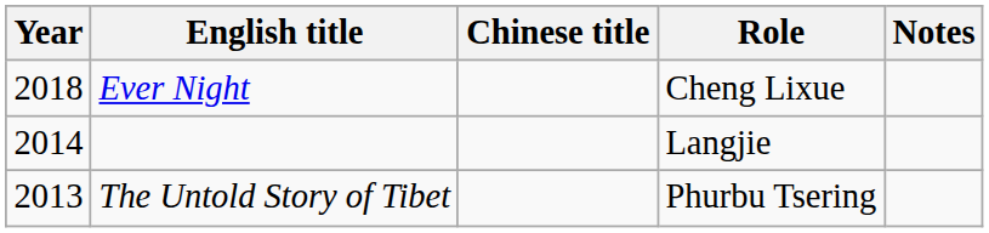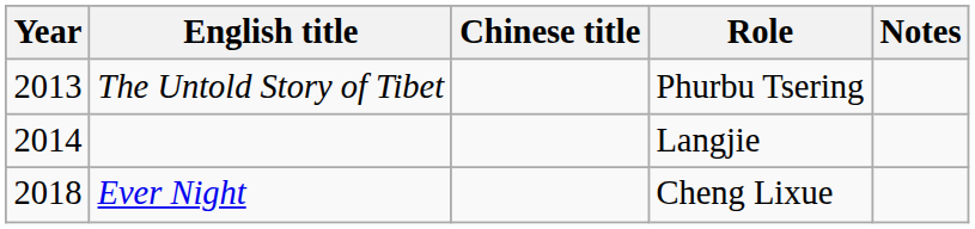 <table class="wikitable">
 <tr>
 <th>Year</th>
 <th>English title</th>
 <th>Chinese title</th>
 <th>Role</th>
 <th>Notes</th>
 </tr>
 <tr>
-<td>2018</td>
-<td><em><a href='#'>Ever Night</a></em></td>
+<td>2013</td>
+<td><em>The Untold Story of Tibet</em></td>
 <td></td>
-<td>Cheng Lixue</td>
+<td>Phurbu Tsering</td>
 <td></td>
 </tr>
 <tr>
 <td>2014</td>
 <td></td>
 <td></td>
 <td>Langjie</td>
 <td></td>
 </tr>
 <tr>
-<td>2013</td>
-<td><em>The Untold Story of Tibet</em></td>
+<td>2018</td>
+<td><em><a href='#'>Ever Night</a></em></td>
 <td></td>
-<td>Phurbu Tsering</td>
+<td>Cheng Lixue</td>
 <td></td>
 </tr>
 </table>
